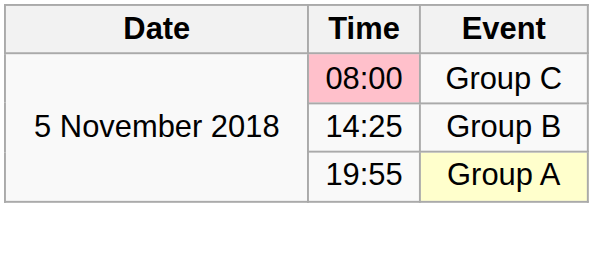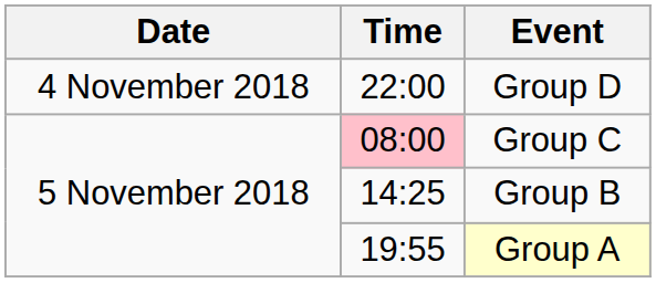 <table class = "wikitable" style="text-align:center;">
 <tr>
 <th width=150>Date</th>
 <th width=50>Time</th>
 <th width=80>Event</th>
+</tr>
+<tr>
+<td>4 November 2018</td>
+<td>22:00</td>
+<td>Group D</td>
 </tr>
 <tr>
 <td rowspan=3>5 November 2018</td>
 <td style="background: pink;">08:00</td>
 <td>Group C</td>
 </tr>
 <tr>
 <td>14:25</td>
 <td>Group B</td>
 </tr>
 <tr>
 <td>19:55</td>
 <td bgcolor=ffffcc>Group A</td>
 </tr>
 </table>
